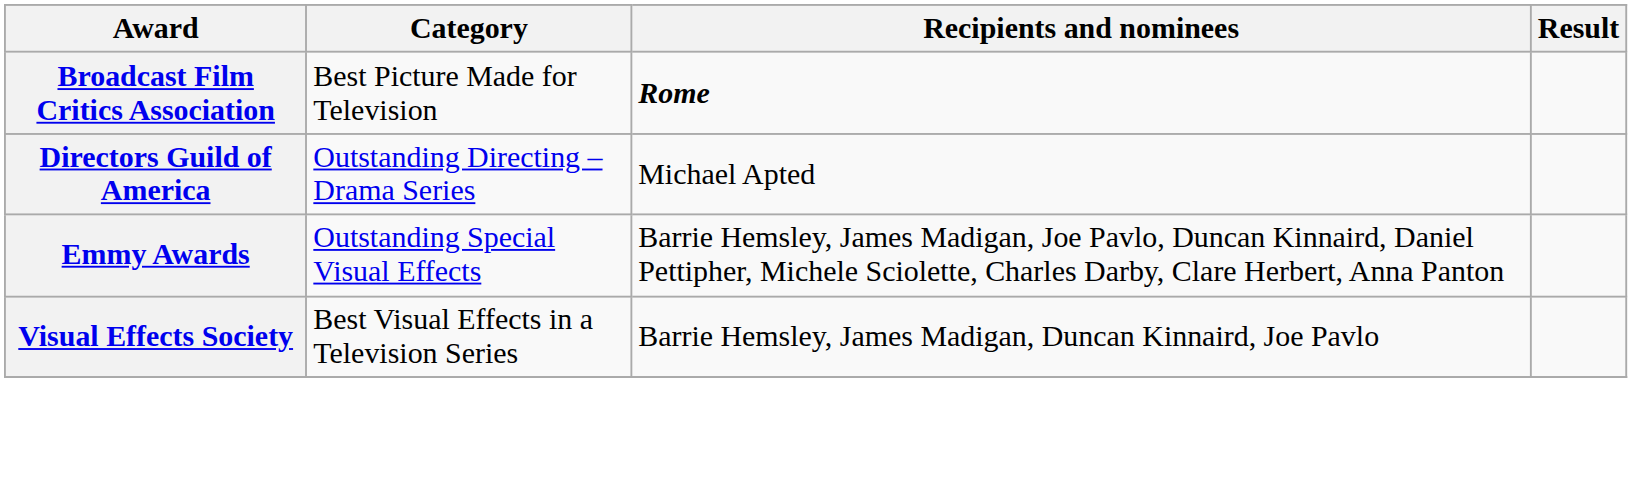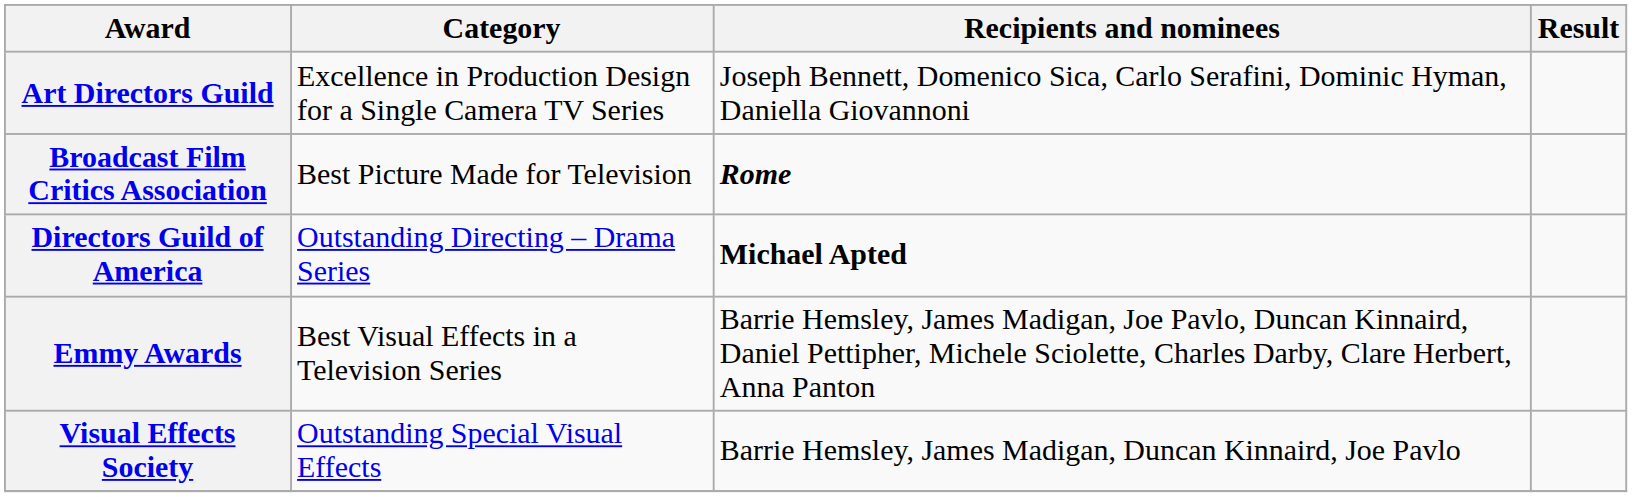 <table class="wikitable plainrowheaders">
 <tr>
 <th scope="col">Award</th>
 <th scope="col">Category</th>
 <th scope="col">Recipients and nominees</th>
 <th scope="col">Result</th>
+</tr>
+<tr>
+<th scope="row"><a href='#'>Art Directors Guild</a></th>
+<td>Excellence in Production Design for a Single Camera TV Series</td>
+<td>Joseph Bennett, Domenico Sica, Carlo Serafini, Dominic Hyman, Daniella Giovannoni</td>
+<td></td>
 </tr>
 <tr>
 <th scope="row"><a href='#'>Broadcast Film Critics Association</a></th>
 <td>Best Picture Made for Television</td>
 <td><strong><em>Rome</em></strong></td>
 <td></td>
 </tr>
 <tr>
 <th scope="row"><a href='#'>Directors Guild of America</a></th>
 <td><a href='#'>Outstanding Directing – Drama Series</a></td>
-<td>Michael Apted</td>
+<td><strong>Michael Apted</strong></td>
 <td></td>
 </tr>
 <tr>
 <th scope="row"><a href='#'>Emmy Awards</a></th>
-<td><a href='#'>Outstanding Special Visual Effects</a></td>
+<td>Best Visual Effects in a Television Series</td>
 <td>Barrie Hemsley, James Madigan, Joe Pavlo, Duncan Kinnaird, Daniel Pettipher, Michele Sciolette, Charles Darby, Clare Herbert, Anna Panton</td>
 <td></td>
 </tr>
 <tr>
 <th scope="row"><a href='#'>Visual Effects Society</a></th>
-<td>Best Visual Effects in a Television Series</td>
+<td><a href='#'>Outstanding Special Visual Effects</a></td>
 <td>Barrie Hemsley, James Madigan, Duncan Kinnaird, Joe Pavlo</td>
 <td></td>
 </tr>
 <tr>
 </tr>
 </table>
